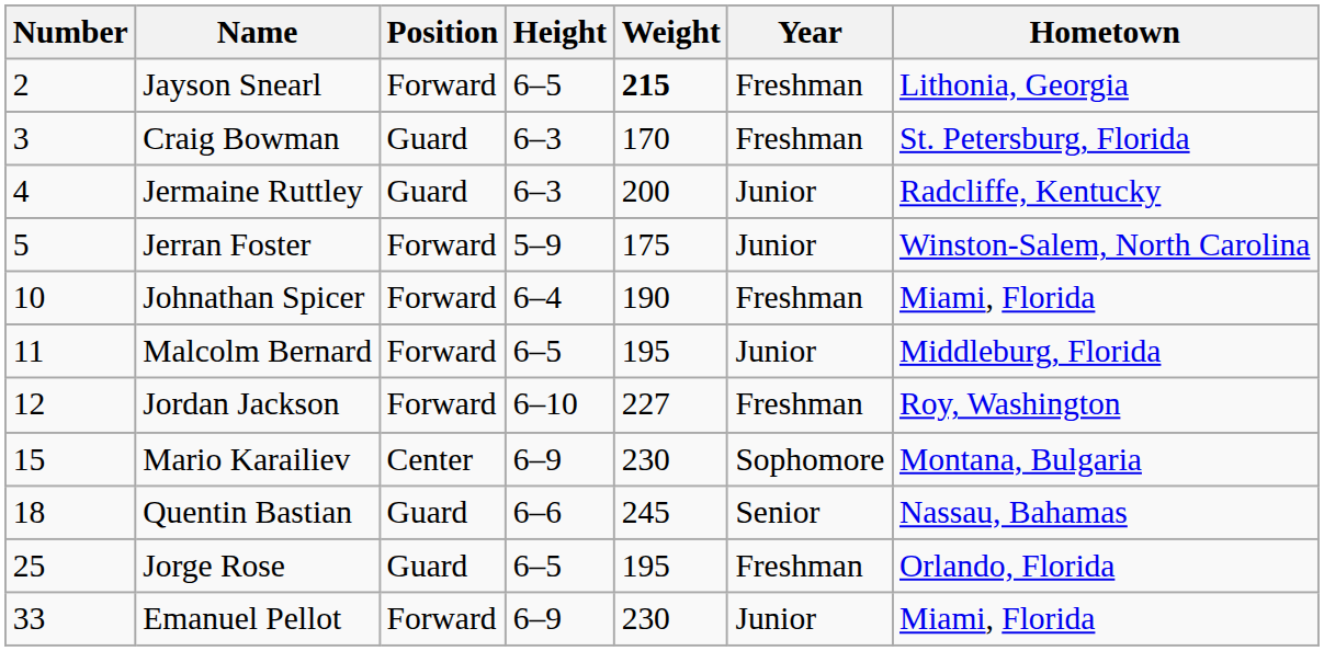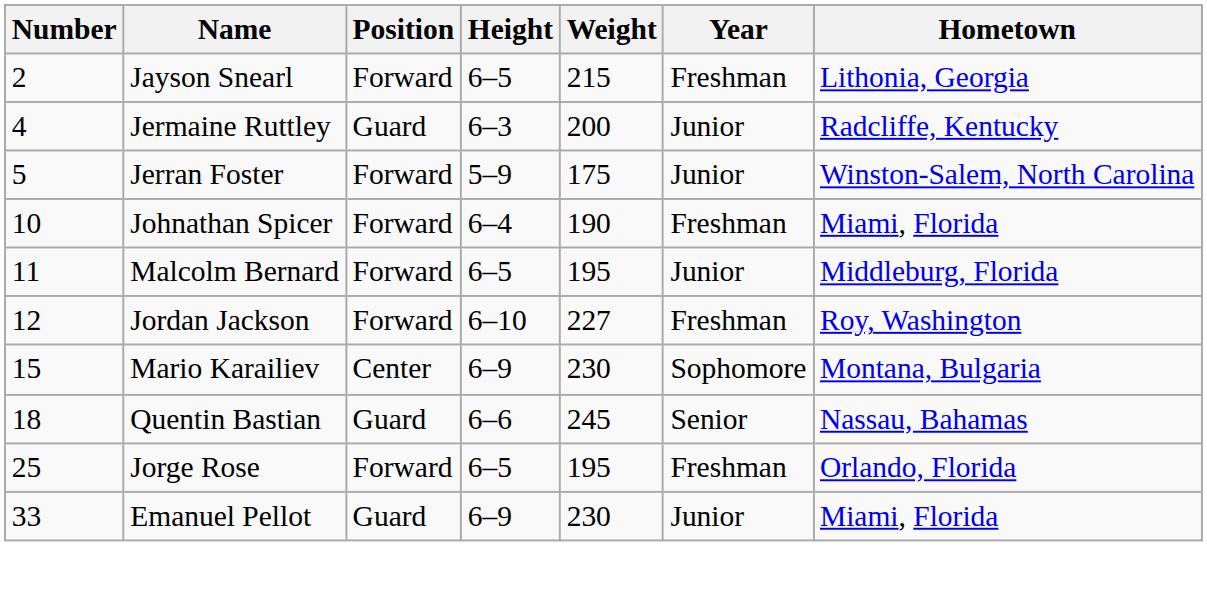 <table class="wikitable sortable" style="font-size: 95%;">
 <tr>
 <th>Number</th>
 <th>Name</th>
 <th>Position</th>
 <th>Height</th>
 <th>Weight</th>
 <th>Year</th>
 <th>Hometown</th>
 </tr>
 <tr>
 <td>2</td>
 <td>Jayson Snearl</td>
 <td>Forward</td>
 <td>6–5</td>
-<td><strong>215</strong></td>
+<td>215</td>
 <td>Freshman</td>
 <td><a href='#'>Lithonia, Georgia</a></td>
-</tr>
-<tr>
-<td>3</td>
-<td>Craig Bowman</td>
-<td>Guard</td>
-<td>6–3</td>
-<td>170</td>
-<td>Freshman</td>
-<td><a href='#'>St. Petersburg, Florida</a></td>
 </tr>
 <tr>
 <td>4</td>
 <td>Jermaine Ruttley</td>
 <td>Guard</td>
 <td>6–3</td>
 <td>200</td>
 <td>Junior</td>
 <td><a href='#'>Radcliffe, Kentucky</a></td>
 </tr>
 <tr>
 <td>5</td>
 <td>Jerran Foster</td>
 <td>Forward</td>
 <td>5–9</td>
 <td>175</td>
 <td>Junior</td>
 <td><a href='#'>Winston-Salem, North Carolina</a></td>
 </tr>
 <tr>
 <td>10</td>
 <td>Johnathan Spicer</td>
 <td>Forward</td>
 <td>6–4</td>
 <td>190</td>
 <td>Freshman</td>
 <td><a href='#'>Miami</a>, <a href='#'>Florida</a></td>
 </tr>
 <tr>
 <td>11</td>
 <td>Malcolm Bernard</td>
 <td>Forward</td>
 <td>6–5</td>
 <td>195</td>
 <td>Junior</td>
 <td><a href='#'>Middleburg, Florida</a></td>
 </tr>
 <tr>
 <td>12</td>
 <td>Jordan Jackson</td>
 <td>Forward</td>
 <td>6–10</td>
 <td>227</td>
 <td>Freshman</td>
 <td><a href='#'>Roy, Washington</a></td>
 </tr>
 <tr>
 <td>15</td>
 <td>Mario Karailiev</td>
 <td>Center</td>
 <td>6–9</td>
 <td>230</td>
 <td>Sophomore</td>
 <td><a href='#'>Montana, Bulgaria</a></td>
 </tr>
 <tr>
 <td>18</td>
 <td>Quentin Bastian</td>
 <td>Guard</td>
 <td>6–6</td>
 <td>245</td>
 <td>Senior</td>
 <td><a href='#'>Nassau, Bahamas</a></td>
 </tr>
 <tr>
 <td>25</td>
 <td>Jorge Rose</td>
-<td>Guard</td>
+<td>Forward</td>
 <td>6–5</td>
 <td>195</td>
 <td>Freshman</td>
 <td><a href='#'>Orlando, Florida</a></td>
 </tr>
 <tr>
 <td>33</td>
 <td>Emanuel Pellot</td>
-<td>Forward</td>
+<td>Guard</td>
 <td>6–9</td>
 <td>230</td>
 <td>Junior</td>
 <td><a href='#'>Miami</a>, <a href='#'>Florida</a></td>
 </tr>
 </table>
